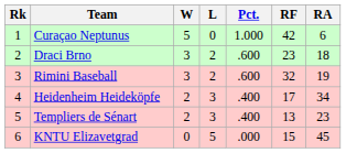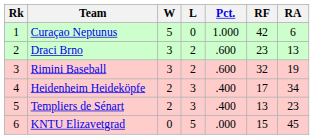 <table class="wikitable" style="text-align:center">
 <tr>
 <th width="25">Rk</th>
 <th width="170">Team</th>
 <th width="25">W</th>
 <th width="25">L</th>
 <th width="50"><a href='#'>Pct.</a></th>
 <th width="35">RF</th>
 <th width="35">RA</th>
 </tr>
 <tr style="background-color:#ccffcc;">
 <td>1</td>
 <td style="text-align:left;"> <a href='#'>Curaçao Neptunus</a></td>
 <td>5</td>
 <td>0</td>
 <td>1.000</td>
 <td>42</td>
 <td>6</td>
 </tr>
 <tr style="background-color:#ccffcc;">
 <td>2</td>
 <td style="text-align:left;"> <a href='#'>Draci Brno</a></td>
 <td>3</td>
 <td>2</td>
 <td>.600</td>
 <td>23</td>
-<td>18</td>
+<td>13</td>
 </tr>
 <tr style="background-color:#ffcccc;">
 <td>3</td>
 <td style="text-align:left;"> <a href='#'>Rimini Baseball</a></td>
 <td>3</td>
 <td>2</td>
 <td>.600</td>
 <td>32</td>
 <td>19</td>
 </tr>
 <tr style="background-color:#ffcccc;">
 <td>4</td>
 <td style="text-align:left;"> <a href='#'>Heidenheim Heideköpfe</a></td>
 <td>2</td>
 <td>3</td>
 <td>.400</td>
 <td>17</td>
 <td>34</td>
 </tr>
 <tr style="background-color:#ffcccc;">
 <td>5</td>
 <td style="text-align:left;"> <a href='#'>Templiers de Sénart</a></td>
 <td>2</td>
 <td>3</td>
 <td>.400</td>
 <td>13</td>
 <td>23</td>
 </tr>
 <tr style="background-color:#ffcccc;">
 <td>6</td>
 <td style="text-align:left;"> <a href='#'>KNTU Elizavetgrad</a></td>
 <td>0</td>
 <td>5</td>
 <td>.000</td>
 <td>15</td>
 <td>45</td>
 </tr>
 </table>
